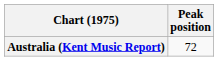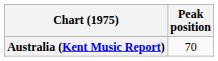 <table class="wikitable plainrowheaders" style="text-align:center">
 <tr>
 <th>Chart (1975)</th>
 <th>Peak<br>position</th>
 </tr>
 <tr>
 <th scope="row">Australia (<a href='#'>Kent Music Report</a>)</th>
-<td>72</td>
+<td>70</td>
 </tr>
 </table>
